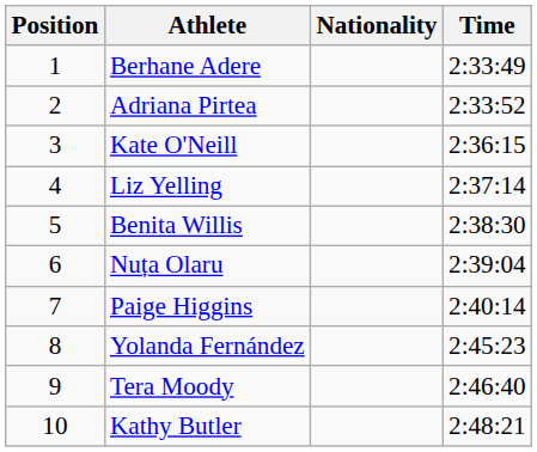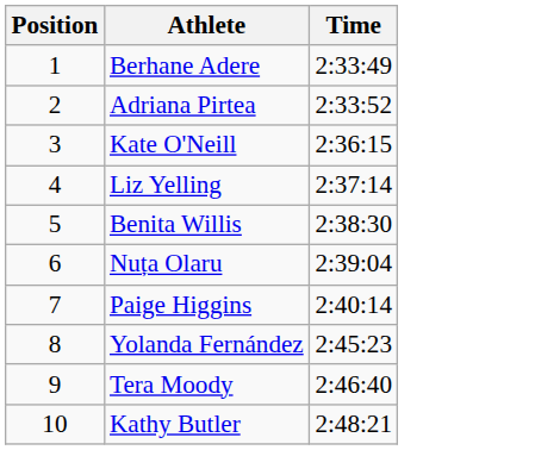 <table class="wikitable sortable">
 <tr>
 <th>Position</th>
 <th>Athlete</th>
-<th>Nationality</th>
 <th>Time</th>
 </tr>
 <tr>
 <td style="text-align:center">1</td>
 <td><a href='#'>Berhane Adere</a></td>
-<td></td>
 <td>2:33:49</td>
 </tr>
 <tr>
 <td style="text-align:center">2</td>
 <td><a href='#'>Adriana Pirtea</a></td>
-<td></td>
 <td>2:33:52</td>
 </tr>
 <tr>
 <td style="text-align:center">3</td>
 <td><a href='#'>Kate O'Neill</a></td>
-<td></td>
 <td>2:36:15</td>
 </tr>
 <tr>
 <td style="text-align:center">4</td>
 <td><a href='#'>Liz Yelling</a></td>
-<td></td>
 <td>2:37:14</td>
 </tr>
 <tr>
 <td style="text-align:center">5</td>
 <td><a href='#'>Benita Willis</a></td>
-<td></td>
 <td>2:38:30</td>
 </tr>
 <tr>
 <td style="text-align:center">6</td>
 <td><a href='#'>Nuța Olaru</a></td>
-<td></td>
 <td>2:39:04</td>
 </tr>
 <tr>
 <td style="text-align:center">7</td>
 <td><a href='#'>Paige Higgins</a></td>
-<td></td>
 <td>2:40:14</td>
 </tr>
 <tr>
 <td style="text-align:center">8</td>
 <td><a href='#'>Yolanda Fernández</a></td>
-<td></td>
 <td>2:45:23</td>
 </tr>
 <tr>
 <td style="text-align:center">9</td>
 <td><a href='#'>Tera Moody</a></td>
-<td></td>
 <td>2:46:40</td>
 </tr>
 <tr>
 <td style="text-align:center">10</td>
 <td><a href='#'>Kathy Butler</a></td>
-<td></td>
 <td>2:48:21</td>
 </tr>
 </table>
